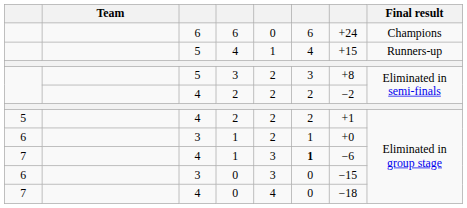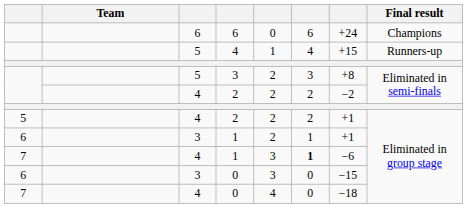 <table class=wikitable style="text-align:center;" width=620>
 <tr>
 <th width=5.5%></th>
 <th width=20%>Team</th>
 <th width=5.5%></th>
 <th width=5.5%></th>
 <th width=5.5%></th>
 <th width=5.5%></th>
 <th width=5.5%></th>
 <th width=14%>Final result</th>
 </tr>
 <tr>
 <td></td>
 <td align="left"></td>
 <td>6</td>
 <td>6</td>
 <td>0</td>
 <td>6</td>
 <td>+24</td>
 <td>Champions</td>
 </tr>
 <tr>
 <td></td>
 <td align="left"></td>
 <td>5</td>
 <td>4</td>
 <td>1</td>
 <td>4</td>
 <td>+15</td>
 <td>Runners-up</td>
 </tr>
 <tr>
 <th colspan="8"></th>
 </tr>
 <tr>
 <td rowspan="2"></td>
 <td align="left"></td>
 <td>5</td>
 <td>3</td>
 <td>2</td>
 <td>3</td>
 <td>+8</td>
 <td rowspan="2">Eliminated in <a href='#'>semi-finals</a></td>
 </tr>
 <tr>
 <td align="left"></td>
 <td>4</td>
 <td>2</td>
 <td>2</td>
 <td>2</td>
 <td>−2</td>
 </tr>
 <tr>
 <th colspan="8"></th>
 </tr>
 <tr>
 <td>5</td>
 <td align="left"></td>
 <td>4</td>
 <td>2</td>
 <td>2</td>
 <td>2</td>
 <td>+1</td>
 <td rowspan="5">Eliminated in <a href='#'>group stage</a></td>
 </tr>
 <tr>
 <td>6</td>
 <td align="left"></td>
 <td>3</td>
 <td>1</td>
 <td>2</td>
 <td>1</td>
-<td>+0</td>
+<td>+1</td>
 </tr>
 <tr>
 <td>7</td>
 <td align="left"></td>
 <td>4</td>
 <td>1</td>
 <td>3</td>
 <td><strong>1</strong></td>
 <td>−6</td>
 </tr>
 <tr>
 <td>6</td>
 <td align="left"></td>
 <td>3</td>
 <td>0</td>
 <td>3</td>
 <td>0</td>
 <td>−15</td>
 </tr>
 <tr>
 <td>7</td>
 <td align="left"></td>
 <td>4</td>
 <td>0</td>
 <td>4</td>
 <td>0</td>
 <td>−18</td>
 </tr>
 </table>
